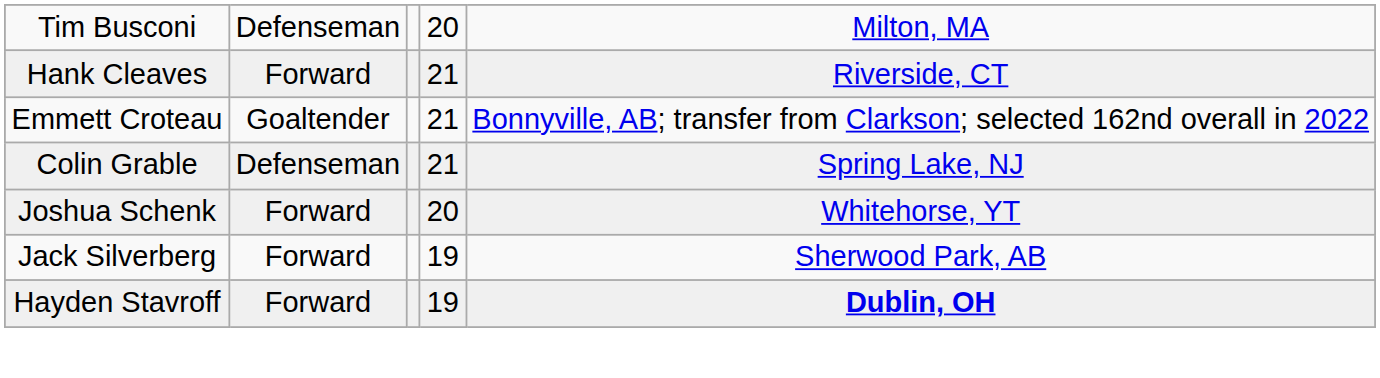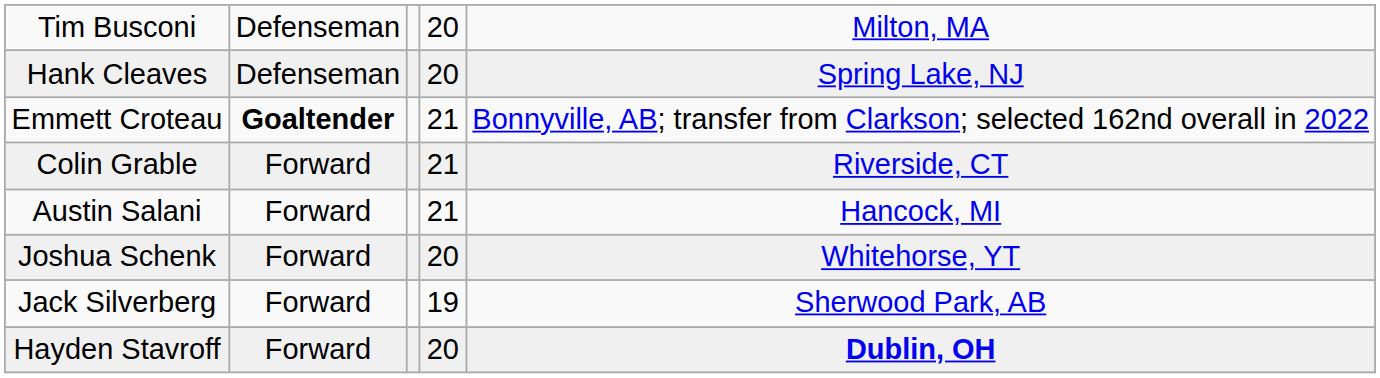 <table class="wikitable" width="60%">
 <tr align="center" bgcolor="">
 <td>Tim Busconi</td>
 <td>Defenseman</td>
 <td></td>
 <td>20</td>
 <td><a href='#'>Milton, MA</a></td>
 </tr>
 <tr align="center" bgcolor="f0f0f0">
 <td>Hank Cleaves</td>
+<td>Defenseman</td>
+<td></td>
+<td>20</td>
+<td><a href='#'>Spring Lake, NJ</a></td>
+</tr>
+<tr align="center" bgcolor="">
+<td>Emmett Croteau</td>
+<td><strong>Goaltender</strong></td>
+<td></td>
+<td>21</td>
+<td><a href='#'>Bonnyville, AB</a>; transfer from <a href='#'>Clarkson</a>; selected 162nd overall in <a href='#'>2022</a></td>
+</tr>
+<tr align="center" bgcolor="f0f0f0">
+<td>Colin Grable</td>
 <td>Forward</td>
 <td></td>
 <td>21</td>
 <td><a href='#'>Riverside, CT</a></td>
 </tr>
 <tr align="center" bgcolor="">
-<td>Emmett Croteau</td>
-<td>Goaltender</td>
+<td>Austin Salani</td>
+<td>Forward</td>
 <td></td>
 <td>21</td>
-<td><a href='#'>Bonnyville, AB</a>; transfer from <a href='#'>Clarkson</a>; selected 162nd overall in <a href='#'>2022</a></td>
-</tr>
-<tr align="center" bgcolor="f0f0f0">
-<td>Colin Grable</td>
-<td>Defenseman</td>
-<td></td>
-<td>21</td>
-<td><a href='#'>Spring Lake, NJ</a></td>
+<td><a href='#'>Hancock, MI</a></td>
 </tr>
 <tr align="center" bgcolor="f0f0f0">
 <td>Joshua Schenk</td>
 <td>Forward</td>
 <td></td>
 <td>20</td>
 <td><a href='#'>Whitehorse, YT</a></td>
 </tr>
 <tr align="center" bgcolor="">
 <td>Jack Silverberg</td>
 <td>Forward</td>
 <td></td>
 <td>19</td>
 <td><a href='#'>Sherwood Park, AB</a></td>
 </tr>
 <tr align="center" bgcolor="f0f0f0">
 <td>Hayden Stavroff</td>
 <td>Forward</td>
 <td></td>
-<td>19</td>
+<td>20</td>
 <td><strong><a href='#'>Dublin, OH</a></strong></td>
 </tr>
 </table>
